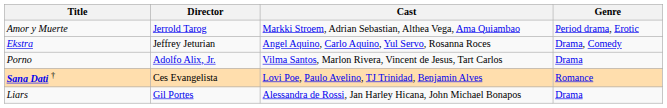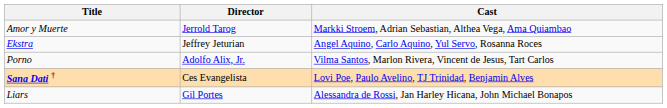 <table class="wikitable">
 <tr>
 <th style="width:20%;">Title</th>
 <th style="width:15%;">Director</th>
 <th style="width:40%;">Cast</th>
-<th style="width:15%;">Genre</th>
 </tr>
 <tr>
 <td><em>Amor y Muerte</em></td>
 <td><a href='#'>Jerrold Tarog</a></td>
 <td><a href='#'>Markki Stroem</a>, Adrian Sebastian, Althea Vega, <a href='#'>Ama Quiambao</a></td>
-<td><a href='#'>Period drama</a>, <a href='#'>Erotic</a></td>
 </tr>
 <tr>
 <td><em><a href='#'>Ekstra</a></em></td>
 <td>Jeffrey Jeturian</td>
 <td><a href='#'>Angel Aquino</a>, <a href='#'>Carlo Aquino</a>, <a href='#'>Yul Servo</a>, Rosanna Roces</td>
-<td><a href='#'>Drama</a>, <a href='#'>Comedy</a></td>
 </tr>
 <tr>
 <td><em>Porno</em></td>
 <td><a href='#'>Adolfo Alix, Jr.</a></td>
 <td><a href='#'>Vilma Santos</a>, Marlon Rivera, Vincent de Jesus, Tart Carlos</td>
-<td><a href='#'>Drama</a></td>
 </tr>
 <tr style="background:#FFDEAD;">
 <td><strong><em><a href='#'>Sana Dati</a></em></strong>  <sup>†</sup></td>
 <td>Ces Evangelista</td>
 <td><a href='#'>Lovi Poe</a>, <a href='#'>Paulo Avelino</a>,  <a href='#'>TJ Trinidad</a>, <a href='#'>Benjamin Alves</a></td>
-<td><a href='#'>Romance</a></td>
 </tr>
 <tr>
 <td><em>Liars</em></td>
 <td><a href='#'>Gil Portes</a></td>
 <td><a href='#'>Alessandra de Rossi</a>, Jan Harley Hicana, John Michael Bonapos</td>
-<td><a href='#'>Drama</a></td>
 </tr>
 </table>
